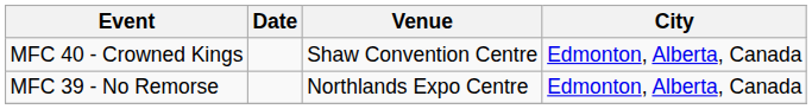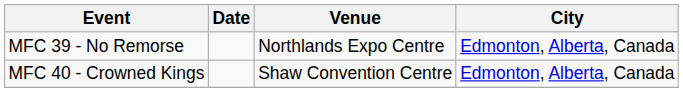 <table class="wikitable">
 <tr>
 <th>Event</th>
 <th>Date</th>
 <th>Venue</th>
 <th>City</th>
 </tr>
 <tr>
+<td>MFC 39 - No Remorse</td>
+<td></td>
+<td>Northlands Expo Centre</td>
+<td><a href='#'>Edmonton</a>, <a href='#'>Alberta</a>, Canada</td>
+</tr>
+<tr>
 <td>MFC 40 - Crowned Kings</td>
 <td></td>
 <td>Shaw Convention Centre</td>
 <td><a href='#'>Edmonton</a>, <a href='#'>Alberta</a>, Canada</td>
 </tr>
 <tr>
-<td>MFC 39 - No Remorse</td>
-<td></td>
-<td>Northlands Expo Centre</td>
-<td><a href='#'>Edmonton</a>, <a href='#'>Alberta</a>, Canada</td>
-</tr>
-<tr>
 </tr>
 </table>
